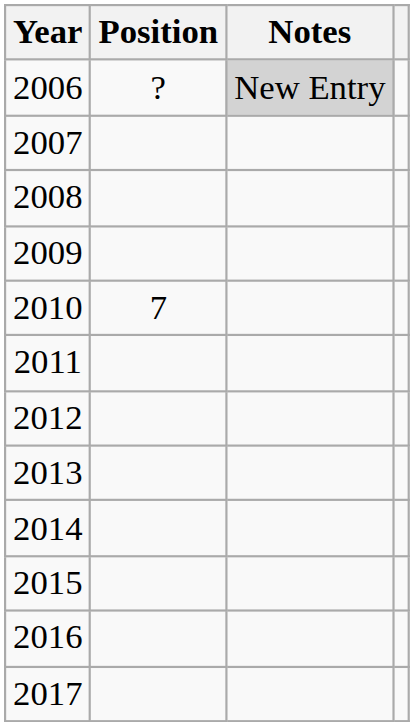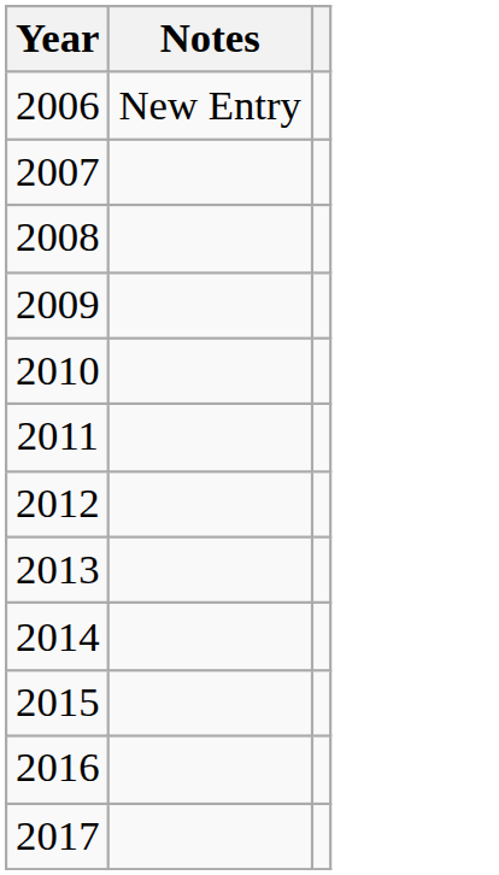 <table class="wikitable plainrowheaders" style="text-align:center;">
 <tr>
 <th>Year</th>
-<th>Position</th>
 <th>Notes</th>
 <th></th>
 </tr>
 <tr>
 <td>2006</td>
-<td>?</td>
-<td style="background: lightgrey;">New Entry</td>
+<td>New Entry</td>
 <td></td>
 </tr>
 <tr>
 <td>2007</td>
-<td></td>
 <td></td>
 <td></td>
 </tr>
 <tr>
 <td>2008</td>
 <td></td>
 <td></td>
-<td></td>
 </tr>
 <tr>
 <td>2009</td>
 <td></td>
 <td></td>
-<td></td>
 </tr>
 <tr>
 <td>2010</td>
-<td>7</td>
 <td></td>
 <td></td>
 </tr>
 <tr>
 <td>2011</td>
 <td></td>
 <td></td>
-<td></td>
 </tr>
 <tr>
 <td>2012</td>
-<td></td>
 <td></td>
 <td></td>
 </tr>
 <tr>
 <td>2013</td>
 <td></td>
 <td></td>
-<td></td>
 </tr>
 <tr>
 <td>2014</td>
-<td></td>
 <td></td>
 <td></td>
 </tr>
 <tr>
 <td>2015</td>
 <td></td>
 <td></td>
-<td></td>
 </tr>
 <tr>
 <td>2016</td>
-<td></td>
 <td></td>
 <td></td>
 </tr>
 <tr>
 <td>2017</td>
 <td></td>
 <td></td>
-<td></td>
 </tr>
 </table>
